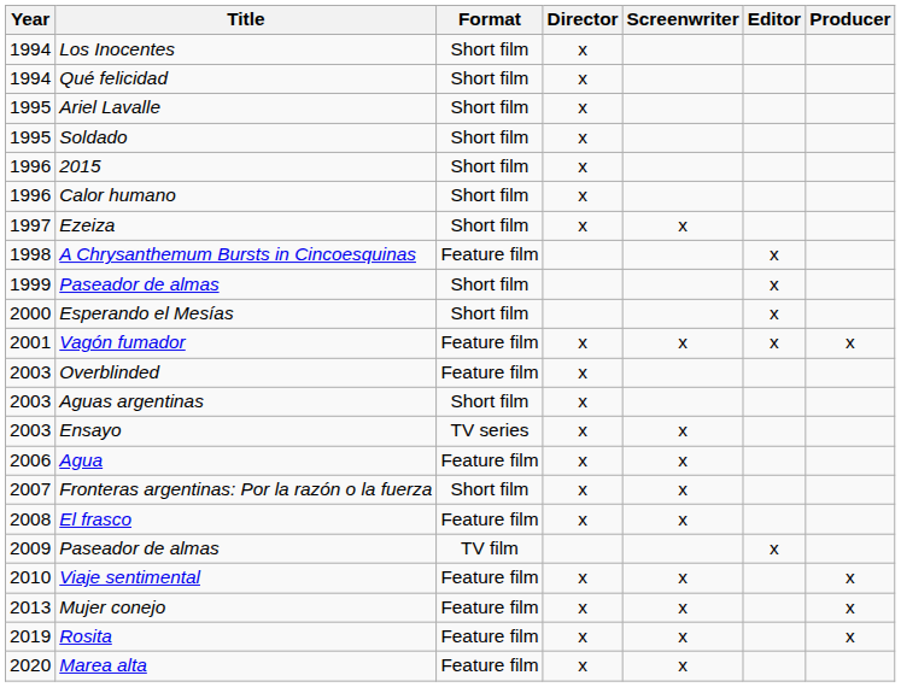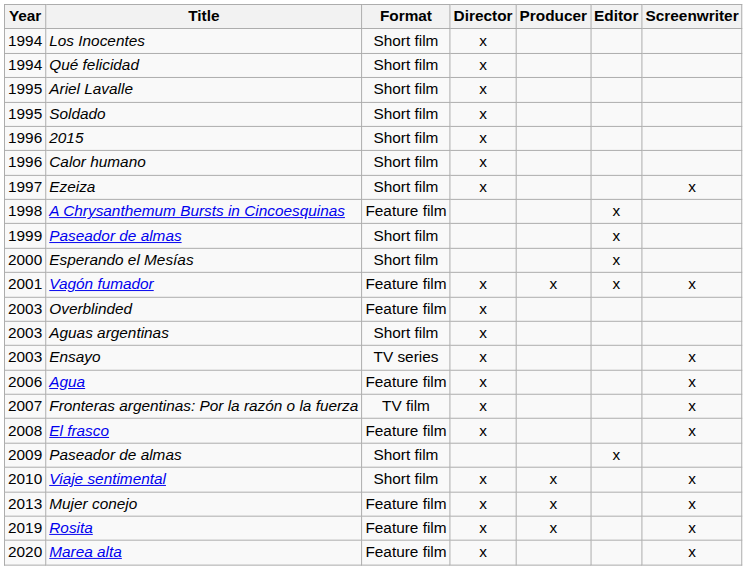 <table class="wikitable sortable" style=text-align:center>
 <tr>
 <th>Year</th>
 <th>Title</th>
 <th>Format</th>
 <th>Director</th>
+<th>Producer</th>
+<th>Editor</th>
 <th>Screenwriter</th>
-<th>Editor</th>
-<th>Producer</th>
 </tr>
 <tr>
 <td>1994</td>
 <td style=text-align:left><em>Los Inocentes</em></td>
 <td>Short film</td>
 <td>x</td>
 <td></td>
 <td></td>
 <td></td>
 </tr>
 <tr>
 <td>1994</td>
 <td style=text-align:left><em>Qué felicidad</em></td>
 <td>Short film</td>
 <td>x</td>
 <td></td>
 <td></td>
 <td></td>
 </tr>
 <tr>
 <td>1995</td>
 <td style=text-align:left><em>Ariel Lavalle</em></td>
 <td>Short film</td>
 <td>x</td>
 <td></td>
 <td></td>
 <td></td>
 </tr>
 <tr>
 <td>1995</td>
 <td style=text-align:left><em>Soldado</em></td>
 <td>Short film</td>
 <td>x</td>
 <td></td>
 <td></td>
 <td></td>
 </tr>
 <tr>
 <td>1996</td>
 <td style=text-align:left><em>2015</em></td>
 <td>Short film</td>
 <td>x</td>
 <td></td>
 <td></td>
 <td></td>
 </tr>
 <tr>
 <td>1996</td>
 <td style=text-align:left><em>Calor humano</em></td>
 <td>Short film</td>
 <td>x</td>
 <td></td>
 <td></td>
 <td></td>
 </tr>
 <tr>
 <td>1997</td>
 <td style=text-align:left><em>Ezeiza</em></td>
 <td>Short film</td>
 <td>x</td>
-<td>x</td>
 <td></td>
 <td></td>
+<td>x</td>
 </tr>
 <tr>
 <td>1998</td>
 <td style=text-align:left><em><a href='#'>A Chrysanthemum Bursts in Cincoesquinas</a></em></td>
 <td>Feature film</td>
 <td></td>
 <td></td>
 <td>x</td>
 <td></td>
 </tr>
 <tr>
 <td>1999</td>
 <td style=text-align:left><em><a href='#'>Paseador de almas</a></em></td>
 <td>Short film</td>
 <td></td>
 <td></td>
 <td>x</td>
 <td></td>
 </tr>
 <tr>
 <td>2000</td>
 <td style=text-align:left><em>Esperando el Mesías</em></td>
 <td>Short film</td>
 <td></td>
 <td></td>
 <td>x</td>
 <td></td>
 </tr>
 <tr>
 <td>2001</td>
 <td style=text-align:left><em><a href='#'>Vagón fumador</a></em></td>
 <td>Feature film</td>
 <td>x</td>
 <td>x</td>
 <td>x</td>
 <td>x</td>
 </tr>
 <tr>
 <td>2003</td>
 <td style=text-align:left><em>Overblinded</em></td>
 <td>Feature film</td>
 <td>x</td>
 <td></td>
 <td></td>
 <td></td>
 </tr>
 <tr>
 <td>2003</td>
 <td style=text-align:left><em>Aguas argentinas</em></td>
 <td>Short film</td>
 <td>x</td>
 <td></td>
 <td></td>
 <td></td>
 </tr>
 <tr>
 <td>2003</td>
 <td style=text-align:left><em>Ensayo</em></td>
 <td>TV series</td>
 <td>x</td>
-<td>x</td>
 <td></td>
 <td></td>
+<td>x</td>
 </tr>
 <tr>
 <td>2006</td>
 <td style=text-align:left><em><a href='#'>Agua</a></em></td>
 <td>Feature film</td>
 <td>x</td>
-<td>x</td>
 <td></td>
 <td></td>
+<td>x</td>
 </tr>
 <tr>
 <td>2007</td>
 <td style=text-align:left><em>Fronteras argentinas: Por la razón o la fuerza</em></td>
-<td>Short film</td>
-<td>x</td>
+<td>TV film</td>
 <td>x</td>
 <td></td>
 <td></td>
+<td>x</td>
 </tr>
 <tr>
 <td>2008</td>
 <td style=text-align:left><em><a href='#'>El frasco</a></em></td>
 <td>Feature film</td>
 <td>x</td>
-<td>x</td>
 <td></td>
 <td></td>
+<td>x</td>
 </tr>
 <tr>
 <td>2009</td>
 <td style=text-align:left><em>Paseador de almas</em></td>
-<td>TV film</td>
+<td>Short film</td>
 <td></td>
 <td></td>
 <td>x</td>
 <td></td>
 </tr>
 <tr>
 <td>2010</td>
 <td style=text-align:left><em><a href='#'>Viaje sentimental</a></em></td>
-<td>Feature film</td>
+<td>Short film</td>
 <td>x</td>
 <td>x</td>
 <td></td>
 <td>x</td>
 </tr>
 <tr>
 <td>2013</td>
 <td style=text-align:left><em>Mujer conejo</em></td>
 <td>Feature film</td>
 <td>x</td>
 <td>x</td>
 <td></td>
 <td>x</td>
 </tr>
 <tr>
 <td>2019</td>
 <td style=text-align:left><em><a href='#'>Rosita</a></em></td>
 <td>Feature film</td>
 <td>x</td>
 <td>x</td>
 <td></td>
 <td>x</td>
 </tr>
 <tr>
 <td>2020</td>
 <td style=text-align:left><em><a href='#'>Marea alta</a></em></td>
 <td>Feature film</td>
 <td>x</td>
-<td>x</td>
 <td></td>
 <td></td>
+<td>x</td>
 </tr>
 </table>
